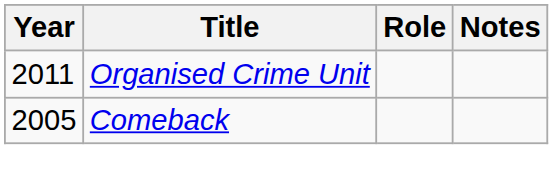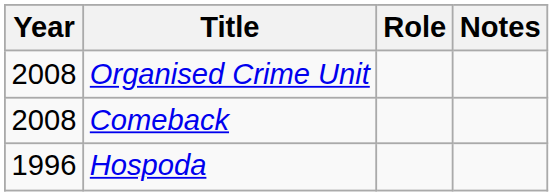 <table class="wikitable sortable">
 <tr>
 <th>Year</th>
 <th>Title</th>
 <th>Role</th>
 <th class="unsortable">Notes</th>
 </tr>
 <tr>
-<td>2011</td>
+<td>2008</td>
 <td><em><a href='#'>Organised Crime Unit</a></em></td>
 <td></td>
 <td></td>
 </tr>
 <tr>
-<td>2005</td>
+<td>2008</td>
 <td><em><a href='#'>Comeback</a></em></td>
 <td></td>
 <td></td>
 </tr>
+<tr>
+<td>1996</td>
+<td><em><a href='#'>Hospoda</a></em></td>
+<td></td>
+<td></td>
+</tr>
 </table>
